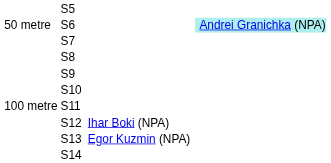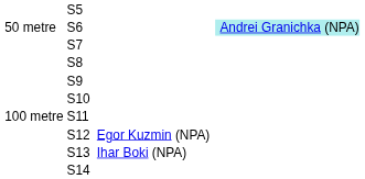 <table>
 <tr>
 <td rowspan=3>50 metre</td>
 <td>S5</td>
 <td></td>
 <td></td>
 <td></td>
 </tr>
 <tr>
 <td>S6</td>
 <td></td>
 <td></td>
 <td style="background: paleturquoise;"><span> </span><a href='#'>Andrei Granichka</a> <span>(<abbr>NPA</abbr>)</span></td>
 </tr>
 <tr>
 <td>S7</td>
 <td></td>
 <td></td>
 <td></td>
 </tr>
 <tr>
 <td rowspan=7>100 metre</td>
 <td>S8</td>
 <td></td>
 <td></td>
 <td></td>
 </tr>
 <tr>
 <td>S9</td>
 <td></td>
 <td></td>
 <td></td>
 </tr>
 <tr>
 <td>S10</td>
 <td></td>
 <td></td>
 <td></td>
 </tr>
 <tr>
 <td>S11</td>
 <td></td>
 <td></td>
 <td></td>
 </tr>
 <tr>
 <td>S12</td>
-<td><span> </span><a href='#'>Ihar Boki</a> <span>(<abbr>NPA</abbr>)</span></td>
+<td><span> </span><a href='#'>Egor Kuzmin</a> <span>(<abbr>NPA</abbr>)</span></td>
 <td></td>
 <td></td>
 </tr>
 <tr>
 <td>S13</td>
-<td><span> </span><a href='#'>Egor Kuzmin</a> <span>(<abbr>NPA</abbr>)</span></td>
+<td><span> </span><a href='#'>Ihar Boki</a> <span>(<abbr>NPA</abbr>)</span></td>
 <td></td>
 <td></td>
 </tr>
 <tr>
 <td>S14</td>
 <td></td>
 <td></td>
 <td></td>
 </tr>
 </table>
